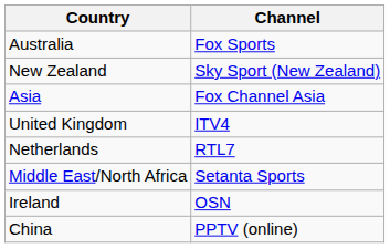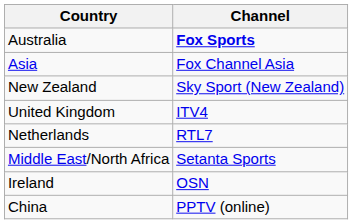 <table class="wikitable" style="font-size:100%; text-align:left">
 <tr>
 <th>Country</th>
 <th>Channel</th>
 </tr>
 <tr>
 <td> Australia</td>
-<td><a href='#'>Fox Sports</a></td>
+<td><strong><a href='#'>Fox Sports</a></strong></td>
+</tr>
+<tr>
+<td><a href='#'>Asia</a></td>
+<td><a href='#'>Fox Channel Asia</a></td>
 </tr>
 <tr>
 <td> New Zealand</td>
 <td><a href='#'>Sky Sport (New Zealand)</a></td>
-</tr>
-<tr>
-<td><a href='#'>Asia</a></td>
-<td><a href='#'>Fox Channel Asia</a></td>
 </tr>
 <tr>
 <td> United Kingdom</td>
 <td><a href='#'>ITV4</a></td>
 </tr>
 <tr>
 <td> Netherlands</td>
 <td><a href='#'>RTL7</a></td>
 </tr>
 <tr>
 <td><a href='#'>Middle East</a>/North Africa</td>
 <td><a href='#'>Setanta Sports</a></td>
 </tr>
 <tr>
 <td> Ireland</td>
 <td><a href='#'>OSN</a></td>
 </tr>
 <tr>
 <td> China</td>
 <td><a href='#'>PPTV</a> (online)</td>
 </tr>
 </table>
